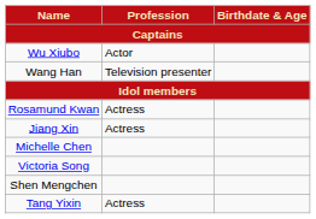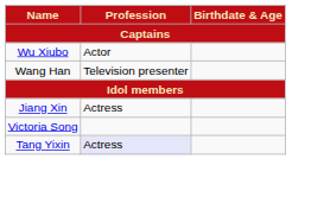 <table class="wikitable" style="font-size:90%;">
 <tr style="background:#BE0D13; color:#F4E8BE; font-weight:bold; text-align:center;">
 <td>Name</td>
 <td>Profession</td>
 <td>Birthdate & Age</td>
 </tr>
 <tr style="background:#BE0D13; color:#F4E8BE; font-weight:bold; text-align:center;">
 <td colspan=3>Captains</td>
 </tr>
 <tr>
 <td align=center><a href='#'>Wu Xiubo</a></td>
 <td>Actor</td>
 <td></td>
 </tr>
 <tr>
 <td align=center>Wang Han</td>
 <td>Television presenter</td>
 <td></td>
 </tr>
 <tr style="background:#BE0D13; color:#F4E8BE; font-weight:bold; text-align:center;">
 <td colspan=3>Idol members</td>
 </tr>
 <tr>
-<td align=center><a href='#'>Rosamund Kwan</a></td>
-<td>Actress</td>
-<td></td>
-</tr>
-<tr>
 <td align=center><a href='#'>Jiang Xin</a></td>
 <td>Actress</td>
-<td></td>
-</tr>
-<tr>
-<td align=center><a href='#'>Michelle Chen</a></td>
-<td></td>
 <td></td>
 </tr>
 <tr>
 <td align=center><a href='#'>Victoria Song</a></td>
 <td></td>
 <td></td>
 </tr>
 <tr>
-<td align=center>Shen Mengchen</td>
-<td></td>
-<td></td>
-</tr>
-<tr>
 <td align=center><a href='#'>Tang Yixin</a></td>
-<td>Actress</td>
+<td style="background: lavender;">Actress</td>
 <td></td>
 </tr>
 </table>
